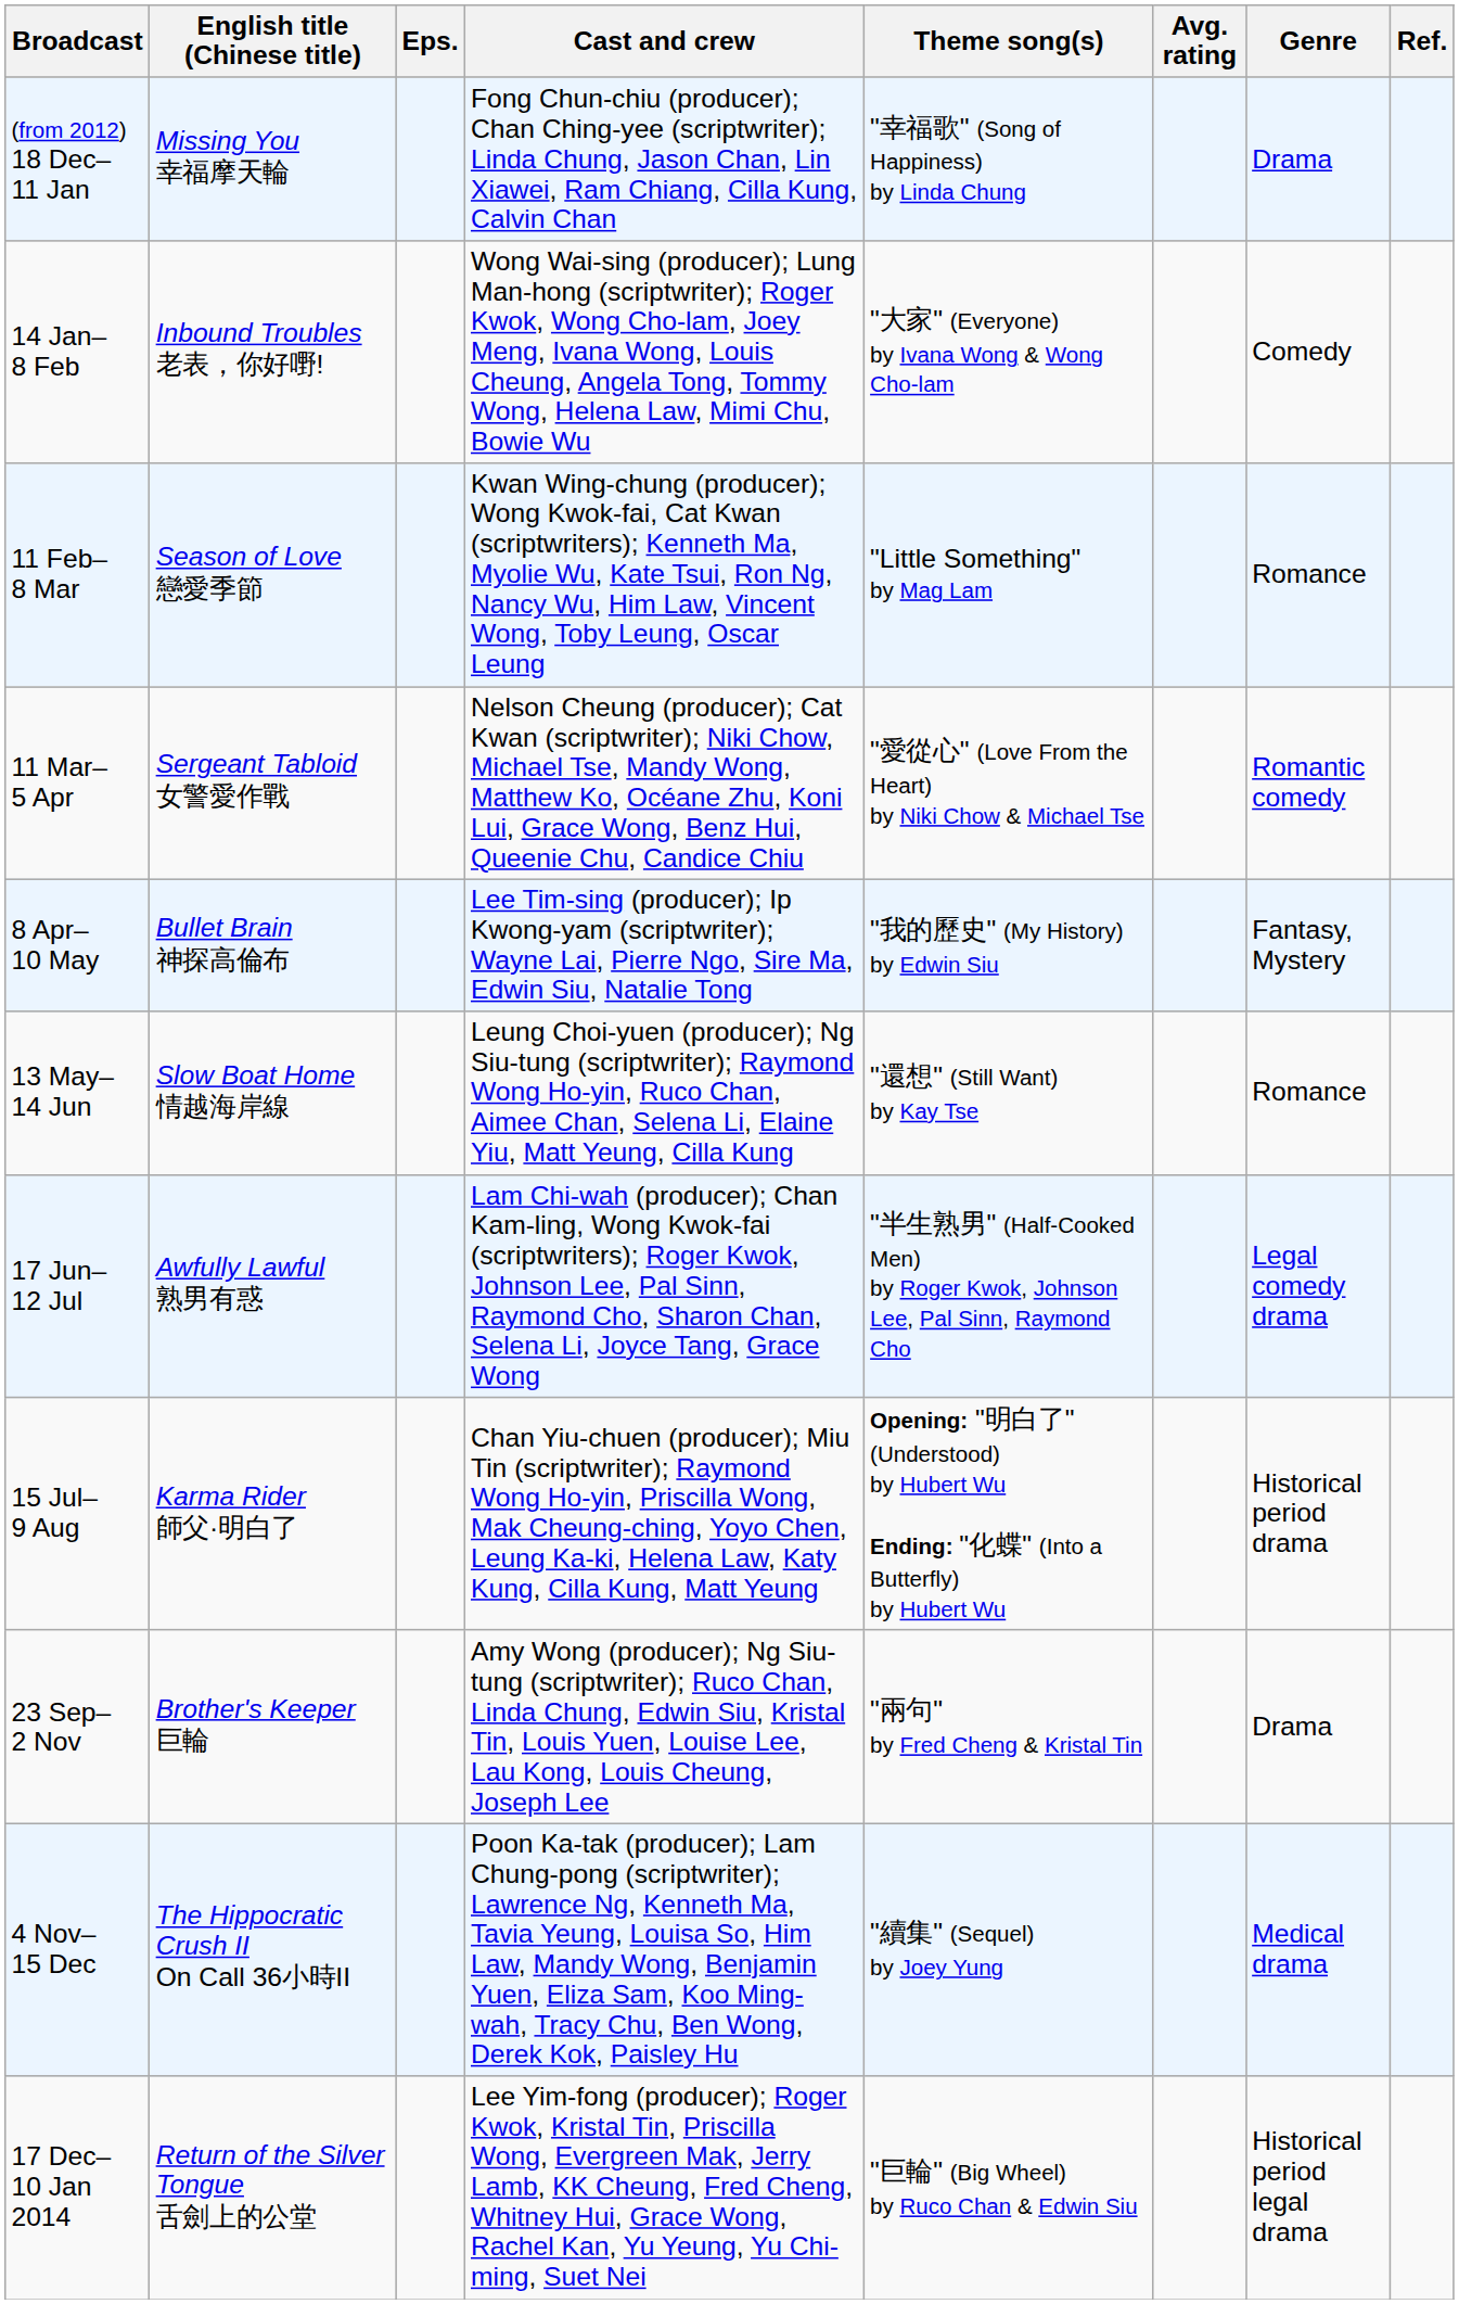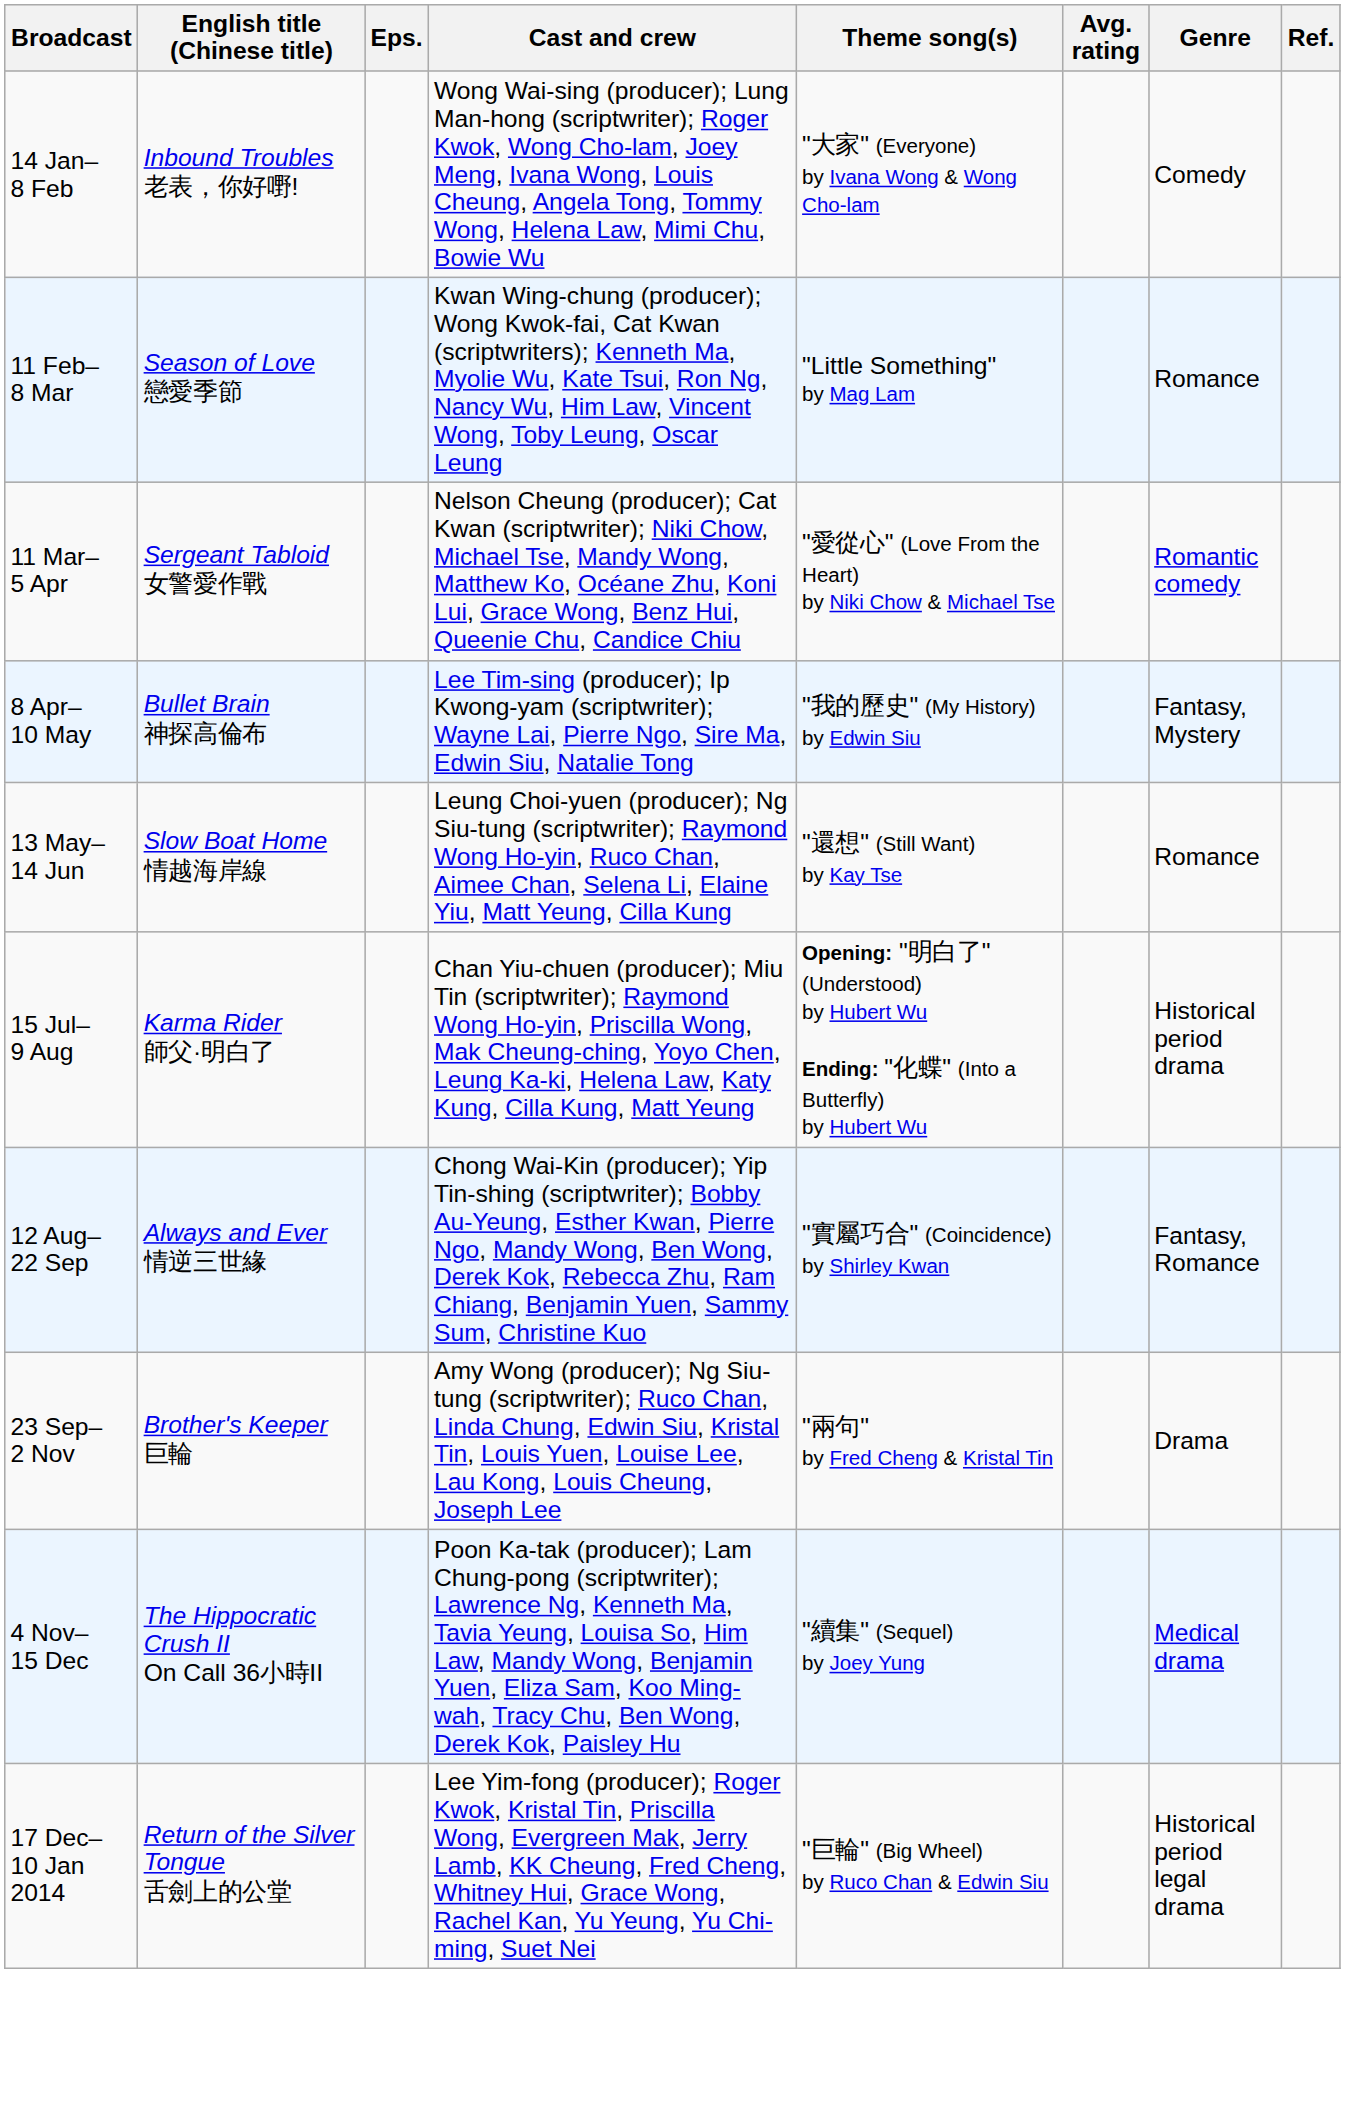 <table class="wikitable sortable">
 <tr>
 <th>Broadcast</th>
 <th style="width:17%;">English title <br> (Chinese title)</th>
 <th>Eps.</th>
 <th>Cast and crew</th>
 <th style="width:20%;">Theme song(s)</th>
 <th>Avg. rating</th>
 <th style="width:10%;">Genre</th>
 <th>Ref.</th>
-</tr>
-<tr ---- bgcolor="#ebf5ff">
-<td><small>(<a href='#'>from 2012</a>)</small><br>18 Dec–<br>11 Jan</td>
-<td><em><a href='#'>Missing You</a></em><br>幸福摩天輪</td>
-<td></td>
-<td>Fong Chun-chiu (producer); Chan Ching-yee (scriptwriter); <a href='#'>Linda Chung</a>, <a href='#'>Jason Chan</a>, <a href='#'>Lin Xiawei</a>, <a href='#'>Ram Chiang</a>, <a href='#'>Cilla Kung</a>, <a href='#'>Calvin Chan</a></td>
-<td>"幸福歌" <small>(Song of Happiness)</small><br><small>by <a href='#'>Linda Chung</a></small></td>
-<td></td>
-<td><a href='#'>Drama</a></td>
-<td></td>
 </tr>
 <tr>
 <td>14 Jan–<br>8 Feb</td>
 <td><em><a href='#'>Inbound Troubles</a></em><br>老表，你好嘢!</td>
 <td></td>
 <td>Wong Wai-sing (producer); Lung Man-hong (scriptwriter); <a href='#'>Roger Kwok</a>, <a href='#'>Wong Cho-lam</a>, <a href='#'>Joey Meng</a>, <a href='#'>Ivana Wong</a>, <a href='#'>Louis Cheung</a>, <a href='#'>Angela Tong</a>, <a href='#'>Tommy Wong</a>, <a href='#'>Helena Law</a>, <a href='#'>Mimi Chu</a>, <a href='#'>Bowie Wu</a></td>
 <td>"大家" <small>(Everyone)</small><br><small>by <a href='#'>Ivana Wong</a> & <a href='#'>Wong Cho-lam</a></small></td>
 <td></td>
 <td>Comedy</td>
 <td></td>
 </tr>
 <tr ---- bgcolor="#ebf5ff">
 <td>11 Feb–<br>8 Mar</td>
 <td><em><a href='#'>Season of Love</a></em><br>戀愛季節</td>
 <td></td>
 <td>Kwan Wing-chung (producer); Wong Kwok-fai, Cat Kwan (scriptwriters); <a href='#'>Kenneth Ma</a>, <a href='#'>Myolie Wu</a>, <a href='#'>Kate Tsui</a>, <a href='#'>Ron Ng</a>, <a href='#'>Nancy Wu</a>, <a href='#'>Him Law</a>, <a href='#'>Vincent Wong</a>, <a href='#'>Toby Leung</a>, <a href='#'>Oscar Leung</a></td>
 <td>"Little Something"<br><small>by <a href='#'>Mag Lam</a></small></td>
 <td></td>
 <td>Romance</td>
 <td></td>
 </tr>
 <tr>
 <td>11 Mar–<br>5 Apr</td>
 <td><em><a href='#'>Sergeant Tabloid</a></em><br>女警愛作戰</td>
 <td></td>
 <td>Nelson Cheung (producer); Cat Kwan (scriptwriter); <a href='#'>Niki Chow</a>, <a href='#'>Michael Tse</a>, <a href='#'>Mandy Wong</a>, <a href='#'>Matthew Ko</a>, <a href='#'>Océane Zhu</a>, <a href='#'>Koni Lui</a>, <a href='#'>Grace Wong</a>, <a href='#'>Benz Hui</a>, <a href='#'>Queenie Chu</a>, <a href='#'>Candice Chiu</a></td>
 <td>"愛從心" <small>(Love From the Heart)</small><br><small>by <a href='#'>Niki Chow</a> & <a href='#'>Michael Tse</a></small></td>
 <td></td>
 <td><a href='#'>Romantic comedy</a></td>
 <td></td>
 </tr>
 <tr ---- bgcolor="#ebf5ff">
 <td>8 Apr–<br>10 May</td>
 <td><em><a href='#'>Bullet Brain</a></em><br>神探高倫布</td>
 <td></td>
 <td><a href='#'>Lee Tim-sing</a> (producer); Ip Kwong-yam (scriptwriter); <a href='#'>Wayne Lai</a>, <a href='#'>Pierre Ngo</a>, <a href='#'>Sire Ma</a>, <a href='#'>Edwin Siu</a>, <a href='#'>Natalie Tong</a></td>
 <td>"我的歷史" <small>(My History)</small><br><small>by <a href='#'>Edwin Siu</a></small></td>
 <td></td>
 <td>Fantasy, Mystery</td>
 <td></td>
 </tr>
 <tr>
 <td>13 May–<br>14 Jun</td>
 <td><em><a href='#'>Slow Boat Home</a></em><br>情越海岸線</td>
 <td></td>
 <td>Leung Choi-yuen (producer); Ng Siu-tung (scriptwriter); <a href='#'>Raymond Wong Ho-yin</a>, <a href='#'>Ruco Chan</a>, <a href='#'>Aimee Chan</a>, <a href='#'>Selena Li</a>, <a href='#'>Elaine Yiu</a>, <a href='#'>Matt Yeung</a>, <a href='#'>Cilla Kung</a></td>
 <td>"還想" <small>(Still Want)</small><br><small>by <a href='#'>Kay Tse</a></small></td>
 <td></td>
 <td>Romance</td>
 <td></td>
 </tr>
-<tr ---- bgcolor="#ebf5ff">
-<td>17 Jun–<br>12 Jul</td>
-<td><em><a href='#'>Awfully Lawful</a></em><br>熟男有惑</td>
-<td></td>
-<td><a href='#'>Lam Chi-wah</a> (producer); Chan Kam-ling, Wong Kwok-fai (scriptwriters); <a href='#'>Roger Kwok</a>, <a href='#'>Johnson Lee</a>, <a href='#'>Pal Sinn</a>, <a href='#'>Raymond Cho</a>, <a href='#'>Sharon Chan</a>, <a href='#'>Selena Li</a>, <a href='#'>Joyce Tang</a>, <a href='#'>Grace Wong</a></td>
-<td>"半生熟男" <small>(Half-Cooked Men)</small><br><small>by <a href='#'>Roger Kwok</a>, <a href='#'>Johnson Lee</a>, <a href='#'>Pal Sinn</a>, <a href='#'>Raymond Cho</a></small></td>
-<td></td>
-<td><a href='#'>Legal</a> <a href='#'>comedy drama</a></td>
-<td></td>
-</tr>
 <tr>
 <td>15 Jul–<br>9 Aug</td>
 <td><em><a href='#'>Karma Rider</a></em><br>師父·明白了</td>
 <td></td>
 <td>Chan Yiu-chuen (producer); Miu Tin (scriptwriter); <a href='#'>Raymond Wong Ho-yin</a>, <a href='#'>Priscilla Wong</a>, <a href='#'>Mak Cheung-ching</a>, <a href='#'>Yoyo Chen</a>, <a href='#'>Leung Ka-ki</a>, <a href='#'>Helena Law</a>, <a href='#'>Katy Kung</a>, <a href='#'>Cilla Kung</a>, <a href='#'>Matt Yeung</a></td>
 <td><small> <strong>Opening:</strong></small> "明白了" <small> (Understood)</small><br><small>by <a href='#'>Hubert Wu</a></small><br><br><small> <strong>Ending:</strong> </small> "化蝶" <small> (Into a Butterfly)</small><br><small>by <a href='#'>Hubert Wu</a></small></td>
 <td></td>
 <td>Historical period drama</td>
+<td></td>
+</tr>
+<tr ---- bgcolor="#ebf5ff">
+<td>12 Aug–<br>22 Sep</td>
+<td><em><a href='#'>Always and Ever</a></em><br>情逆三世緣</td>
+<td></td>
+<td>Chong Wai-Kin (producer); Yip Tin-shing (scriptwriter); <a href='#'>Bobby Au-Yeung</a>, <a href='#'>Esther Kwan</a>, <a href='#'>Pierre Ngo</a>, <a href='#'>Mandy Wong</a>, <a href='#'>Ben Wong</a>, <a href='#'>Derek Kok</a>, <a href='#'>Rebecca Zhu</a>, <a href='#'>Ram Chiang</a>, <a href='#'>Benjamin Yuen</a>, <a href='#'>Sammy Sum</a>, <a href='#'>Christine Kuo</a></td>
+<td>"實屬巧合" <small>(Coincidence)</small><br><small>by <a href='#'>Shirley Kwan</a></small></td>
+<td></td>
+<td>Fantasy, Romance</td>
 <td></td>
 </tr>
 <tr>
 <td>23 Sep–<br>2 Nov</td>
 <td><em><a href='#'>Brother's Keeper</a></em><br>巨輪</td>
 <td></td>
 <td>Amy Wong (producer); Ng Siu-tung (scriptwriter); <a href='#'>Ruco Chan</a>, <a href='#'>Linda Chung</a>, <a href='#'>Edwin Siu</a>, <a href='#'>Kristal Tin</a>, <a href='#'>Louis Yuen</a>, <a href='#'>Louise Lee</a>, <a href='#'>Lau Kong</a>, <a href='#'>Louis Cheung</a>, <a href='#'>Joseph Lee</a></td>
 <td>"兩句" <small></small><br><small>by <a href='#'>Fred Cheng</a> & <a href='#'>Kristal Tin</a></small></td>
 <td></td>
 <td>Drama</td>
 <td></td>
 </tr>
 <tr ---- bgcolor="#ebf5ff">
 <td>4 Nov–<br>15 Dec</td>
 <td><em><a href='#'>The Hippocratic Crush II</a></em><br>On Call 36小時II</td>
 <td></td>
 <td>Poon Ka-tak (producer); Lam Chung-pong (scriptwriter); <a href='#'>Lawrence Ng</a>, <a href='#'>Kenneth Ma</a>, <a href='#'>Tavia Yeung</a>, <a href='#'>Louisa So</a>, <a href='#'>Him Law</a>, <a href='#'>Mandy Wong</a>, <a href='#'>Benjamin Yuen</a>, <a href='#'>Eliza Sam</a>, <a href='#'>Koo Ming-wah</a>, <a href='#'>Tracy Chu</a>, <a href='#'>Ben Wong</a>, <a href='#'>Derek Kok</a>, <a href='#'>Paisley Hu</a></td>
 <td>"續集" <small>(Sequel)</small><br><small>by <a href='#'>Joey Yung</a></small></td>
 <td></td>
 <td><a href='#'>Medical drama</a></td>
 <td></td>
 </tr>
 <tr>
 <td>17 Dec–<br>10 Jan 2014</td>
 <td><em><a href='#'>Return of the Silver Tongue</a></em><br>舌劍上的公堂</td>
 <td></td>
 <td>Lee Yim-fong (producer); <a href='#'>Roger Kwok</a>, <a href='#'>Kristal Tin</a>, <a href='#'>Priscilla Wong</a>, <a href='#'>Evergreen Mak</a>, <a href='#'>Jerry Lamb</a>, <a href='#'>KK Cheung</a>, <a href='#'>Fred Cheng</a>, <a href='#'>Whitney Hui</a>, <a href='#'>Grace Wong</a>, <a href='#'>Rachel Kan</a>, <a href='#'>Yu Yeung</a>, <a href='#'>Yu Chi-ming</a>, <a href='#'>Suet Nei</a></td>
 <td>"巨輪" <small>(Big Wheel)</small><br><small>by <a href='#'>Ruco Chan</a> & <a href='#'>Edwin Siu</a></small></td>
 <td></td>
 <td>Historical period legal drama</td>
 <td></td>
 </tr>
 </table>
